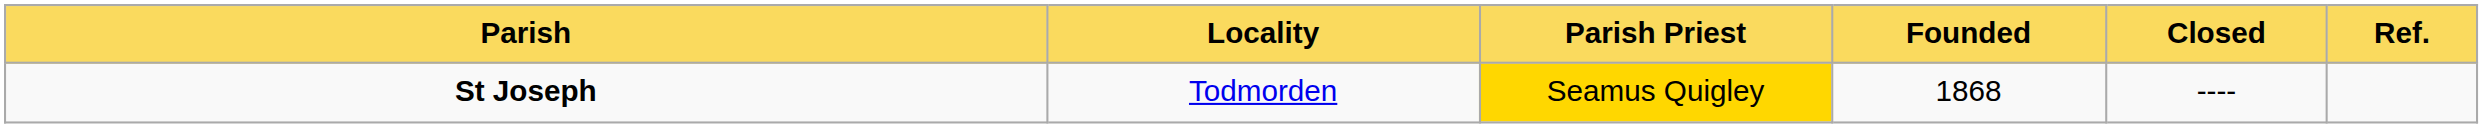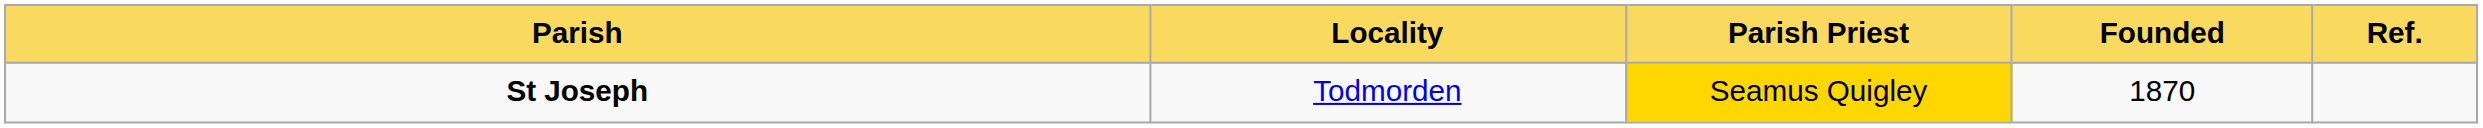 <table class="wikitable sortable" style="font-size:90%; width:95%; border:0; text-align:center; line-height:150%;">
 <tr>
 <th style="height:17px; background:#FADA5E; color:Black; width:250px;">Parish</th>
 <th style="height:17px; background:#FADA5E; color:Black; width:100px;">Locality</th>
 <th style="height:17px; background:#FADA5E; color:Black; width:80px;">Parish Priest</th>
 <th style="height:17px; background:#FADA5E; color:Black; width:35px;">Founded</th>
-<th style="height:17px; background:#FADA5E; color:Black; width:35px;">Closed</th>
 <th class="unsortable"  style="height:17px; background:#FADA5E; color:Black; width:30px;">Ref.</th>
 </tr>
 <tr>
 <td><strong>St Joseph</strong></td>
 <td><a href='#'>Todmorden</a></td>
 <td style="background: gold;">Seamus Quigley</td>
-<td>1868</td>
-<td>----</td>
+<td>1870</td>
 <td></td>
 </tr>
 </table>
